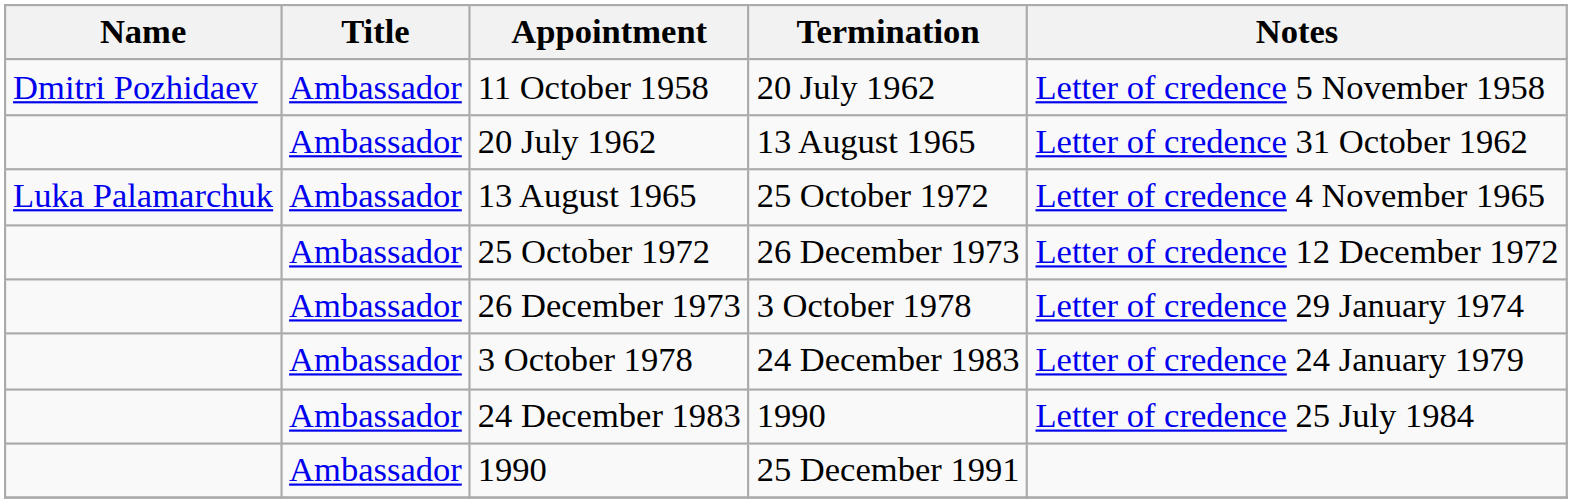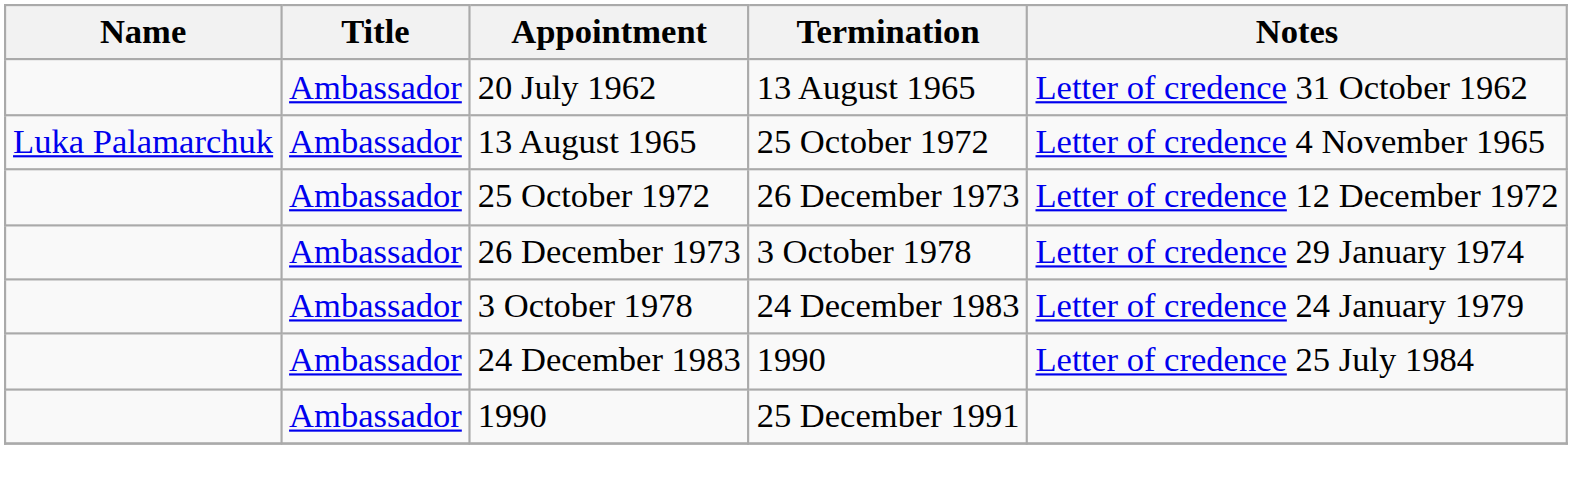 <table class="wikitable">
 <tr valign="middle">
 <th>Name</th>
 <th>Title</th>
 <th>Appointment</th>
 <th>Termination</th>
 <th>Notes</th>
-</tr>
-<tr>
-<td><a href='#'>Dmitri Pozhidaev</a></td>
-<td><a href='#'>Ambassador</a></td>
-<td>11 October 1958</td>
-<td>20 July 1962</td>
-<td><a href='#'>Letter of credence</a> 5 November 1958</td>
 </tr>
 <tr>
 <td></td>
 <td><a href='#'>Ambassador</a></td>
 <td>20 July 1962</td>
 <td>13 August 1965</td>
 <td><a href='#'>Letter of credence</a> 31 October 1962</td>
 </tr>
 <tr>
 <td><a href='#'>Luka Palamarchuk</a></td>
 <td><a href='#'>Ambassador</a></td>
 <td>13 August 1965</td>
 <td>25 October 1972</td>
 <td><a href='#'>Letter of credence</a> 4 November 1965</td>
 </tr>
 <tr>
 <td></td>
 <td><a href='#'>Ambassador</a></td>
 <td>25 October 1972</td>
 <td>26 December 1973</td>
 <td><a href='#'>Letter of credence</a> 12 December 1972</td>
 </tr>
 <tr>
 <td></td>
 <td><a href='#'>Ambassador</a></td>
 <td>26 December 1973</td>
 <td>3 October 1978</td>
 <td><a href='#'>Letter of credence</a> 29 January 1974</td>
 </tr>
 <tr>
 <td></td>
 <td><a href='#'>Ambassador</a></td>
 <td>3 October 1978</td>
 <td>24 December 1983</td>
 <td><a href='#'>Letter of credence</a> 24 January 1979</td>
 </tr>
 <tr>
 <td></td>
 <td><a href='#'>Ambassador</a></td>
 <td>24 December 1983</td>
 <td>1990</td>
 <td><a href='#'>Letter of credence</a> 25 July 1984</td>
 </tr>
 <tr>
 <td></td>
 <td><a href='#'>Ambassador</a></td>
 <td>1990</td>
 <td>25 December 1991</td>
 <td></td>
 </tr>
 <tr>
 </tr>
 </table>
